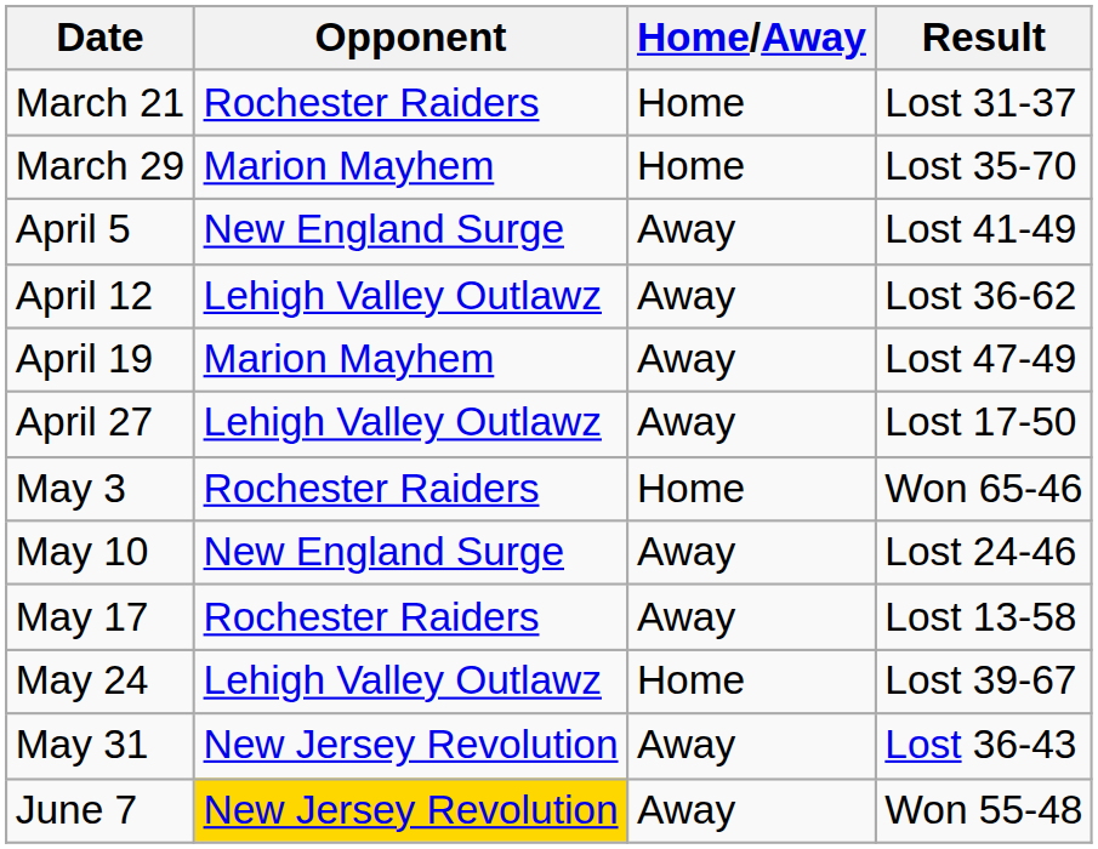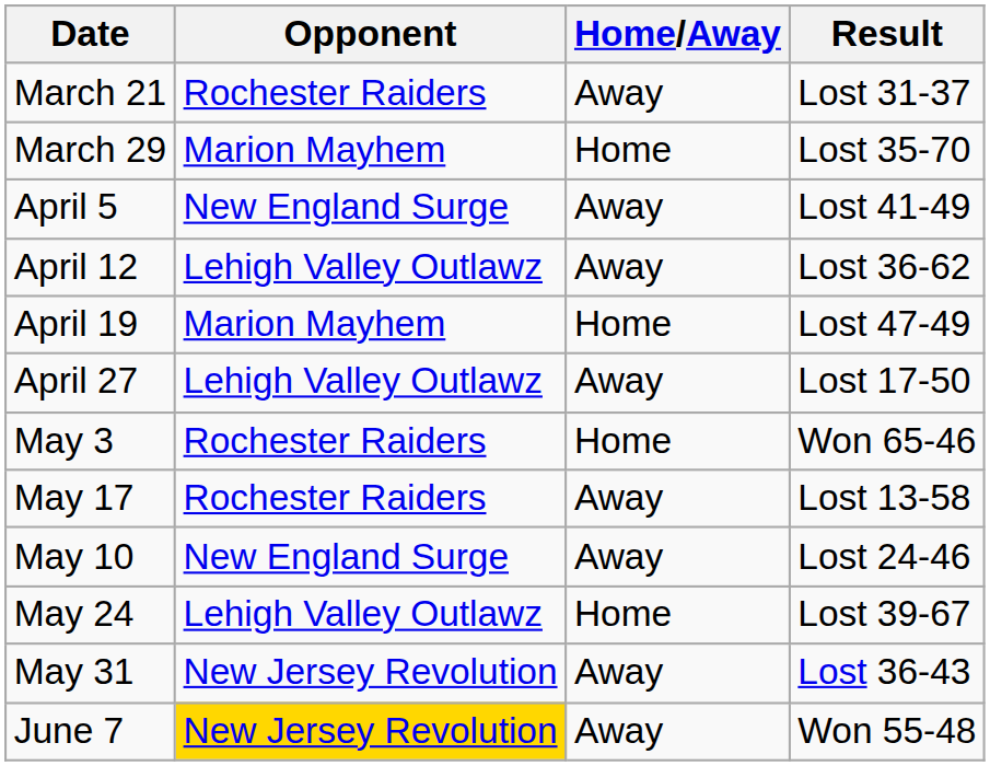 <table class="wikitable">
 <tr>
 <th>Date</th>
 <th>Opponent</th>
 <th><a href='#'>Home</a>/<a href='#'>Away</a></th>
 <th>Result</th>
 </tr>
 <tr>
 <td>March 21</td>
 <td><a href='#'>Rochester Raiders</a></td>
-<td>Home</td>
+<td>Away</td>
 <td>Lost 31-37</td>
 </tr>
 <tr>
 <td>March 29</td>
 <td><a href='#'>Marion Mayhem</a></td>
 <td>Home</td>
 <td>Lost 35-70</td>
 </tr>
 <tr>
 <td>April 5</td>
 <td><a href='#'>New England Surge</a></td>
 <td>Away</td>
 <td>Lost 41-49</td>
 </tr>
 <tr>
 <td>April 12</td>
 <td><a href='#'>Lehigh Valley Outlawz</a></td>
 <td>Away</td>
 <td>Lost 36-62</td>
 </tr>
 <tr>
 <td>April 19</td>
 <td><a href='#'>Marion Mayhem</a></td>
-<td>Away</td>
+<td>Home</td>
 <td>Lost 47-49</td>
 </tr>
 <tr>
 <td>April 27</td>
 <td><a href='#'>Lehigh Valley Outlawz</a></td>
 <td>Away</td>
 <td>Lost 17-50</td>
 </tr>
 <tr>
 <td>May 3</td>
 <td><a href='#'>Rochester Raiders</a></td>
 <td>Home</td>
 <td>Won 65-46</td>
 </tr>
 <tr>
+<td>May 17</td>
+<td><a href='#'>Rochester Raiders</a></td>
+<td>Away</td>
+<td>Lost 13-58</td>
+</tr>
+<tr>
 <td>May 10</td>
 <td><a href='#'>New England Surge</a></td>
 <td>Away</td>
 <td>Lost 24-46</td>
-</tr>
-<tr>
-<td>May 17</td>
-<td><a href='#'>Rochester Raiders</a></td>
-<td>Away</td>
-<td>Lost 13-58</td>
 </tr>
 <tr>
 <td>May 24</td>
 <td><a href='#'>Lehigh Valley Outlawz</a></td>
 <td>Home</td>
 <td>Lost 39-67</td>
 </tr>
 <tr>
 <td>May 31</td>
 <td><a href='#'>New Jersey Revolution</a></td>
 <td>Away</td>
 <td><a href='#'>Lost</a> 36-43</td>
 </tr>
 <tr>
 <td>June 7</td>
 <td style="background: gold;"><a href='#'>New Jersey Revolution</a></td>
 <td>Away</td>
 <td>Won 55-48</td>
 </tr>
 </table>
